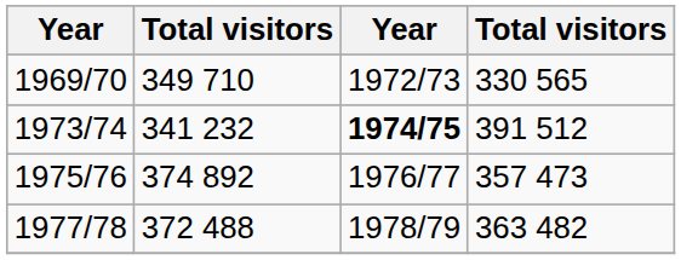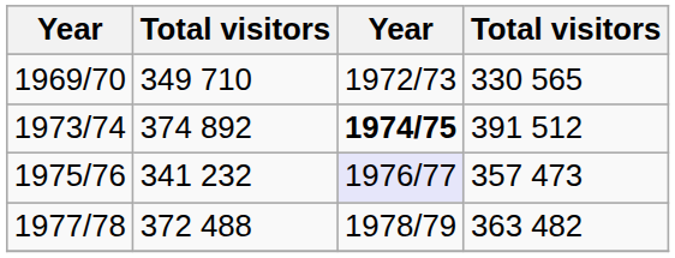 <table class="wikitable sortable" style="margin:5px;float:right">
 <tr>
 <th>Year</th>
 <th>Total visitors</th>
 <th>Year</th>
 <th>Total visitors</th>
 </tr>
 <tr>
 <td>1969/70</td>
 <td>349 710</td>
 <td>1972/73</td>
 <td>330 565</td>
 </tr>
 <tr>
 <td>1973/74</td>
-<td>341 232</td>
+<td>374 892</td>
 <td><strong>1974/75</strong></td>
 <td>391 512</td>
 </tr>
 <tr>
 <td>1975/76</td>
-<td>374 892</td>
-<td>1976/77</td>
+<td>341 232</td>
+<td style="background: lavender;">1976/77</td>
 <td>357 473</td>
 </tr>
 <tr>
 <td>1977/78</td>
 <td>372 488</td>
 <td>1978/79</td>
 <td>363 482</td>
 </tr>
 <tr>
 </tr>
 </table>
